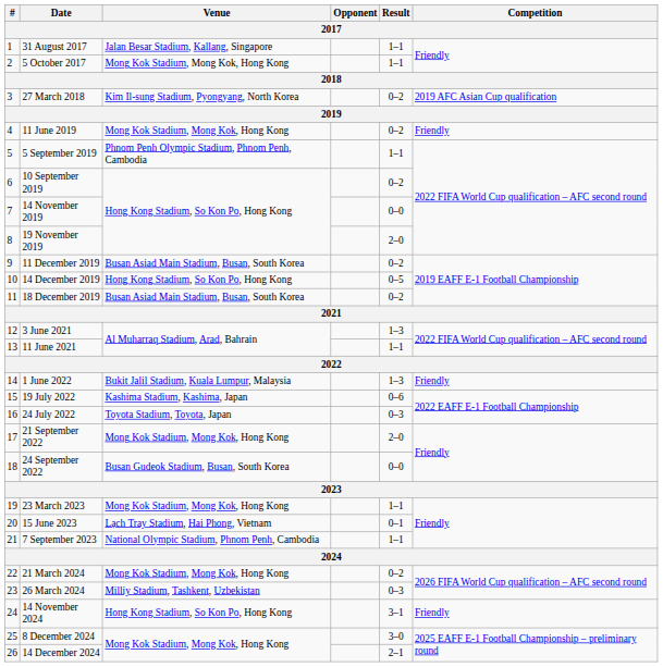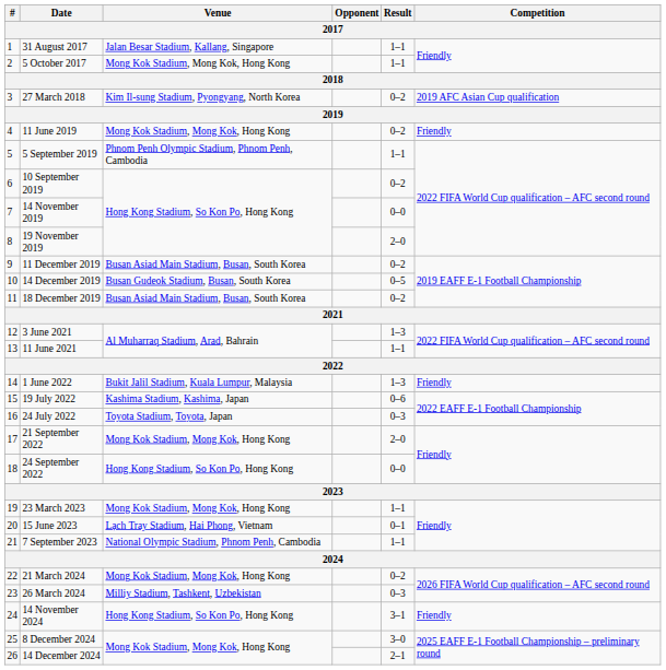 <table class="wikitable collapsible collapsed" style="font-size:85%; text-align: left;">
 <tr bgcolor="#CCCCCC" align="center">
 <th>#</th>
 <th>Date</th>
 <th>Venue</th>
 <th>Opponent</th>
 <th>Result</th>
 <th>Competition</th>
 </tr>
 <tr>
 <th colspan="6">2017</th>
 </tr>
 <tr>
 <td>1</td>
 <td>31 August 2017</td>
 <td><a href='#'>Jalan Besar Stadium</a>, <a href='#'>Kallang</a>, Singapore</td>
 <td></td>
 <td align=center>1–1</td>
 <td rowspan=2><a href='#'>Friendly</a></td>
 </tr>
 <tr>
 <td>2</td>
 <td>5 October 2017</td>
 <td><a href='#'>Mong Kok Stadium</a>, Mong Kok, Hong Kong</td>
 <td></td>
 <td align=center>1–1</td>
 </tr>
 <tr>
 <th colspan="6">2018</th>
 </tr>
 <tr>
 <td>3</td>
 <td>27 March 2018</td>
 <td><a href='#'>Kim Il-sung Stadium</a>, <a href='#'>Pyongyang</a>, North Korea</td>
 <td></td>
 <td align=center>0–2</td>
 <td><a href='#'>2019 AFC Asian Cup qualification</a></td>
 </tr>
 <tr>
 <th colspan="6">2019</th>
 </tr>
 <tr>
 <td>4</td>
 <td>11 June 2019</td>
 <td><a href='#'>Mong Kok Stadium</a>, <a href='#'>Mong Kok</a>, Hong Kong</td>
 <td></td>
 <td align=center>0–2</td>
 <td><a href='#'>Friendly</a></td>
 </tr>
 <tr>
 <td>5</td>
 <td>5 September 2019</td>
 <td><a href='#'>Phnom Penh Olympic Stadium</a>, <a href='#'>Phnom Penh</a>, Cambodia</td>
 <td></td>
 <td align=center>1–1</td>
 <td rowspan=4><a href='#'>2022 FIFA World Cup qualification – AFC second round</a></td>
 </tr>
 <tr>
 <td>6</td>
 <td>10 September 2019</td>
 <td rowspan=3><a href='#'>Hong Kong Stadium</a>, <a href='#'>So Kon Po</a>, Hong Kong</td>
 <td></td>
 <td align=center>0–2</td>
 </tr>
 <tr>
 <td>7</td>
 <td>14 November 2019</td>
 <td></td>
 <td align=center>0–0</td>
 </tr>
 <tr>
 <td>8</td>
 <td>19 November 2019</td>
 <td></td>
 <td align=center>2–0</td>
 </tr>
 <tr>
 <td>9</td>
 <td>11 December 2019</td>
 <td><a href='#'>Busan Asiad Main Stadium</a>, <a href='#'>Busan</a>, South Korea</td>
 <td></td>
 <td align=center>0–2</td>
 <td rowspan=3><a href='#'>2019 EAFF E-1 Football Championship</a></td>
 </tr>
 <tr>
 <td>10</td>
 <td>14 December 2019</td>
-<td><a href='#'>Hong Kong Stadium</a>, <a href='#'>So Kon Po</a>, Hong Kong</td>
+<td><a href='#'>Busan Gudeok Stadium</a>, <a href='#'>Busan</a>, South Korea</td>
 <td></td>
 <td align=center>0–5</td>
 </tr>
 <tr>
 <td>11</td>
 <td>18 December 2019</td>
 <td><a href='#'>Busan Asiad Main Stadium</a>, <a href='#'>Busan</a>, South Korea</td>
 <td></td>
 <td align=center>0–2</td>
 </tr>
 <tr>
 <th colspan="6">2021</th>
 </tr>
 <tr>
 <td>12</td>
 <td>3 June 2021</td>
 <td rowspan=2><a href='#'>Al Muharraq Stadium</a>, <a href='#'>Arad</a>, Bahrain</td>
 <td></td>
 <td align=center>1–3</td>
 <td rowspan=2><a href='#'>2022 FIFA World Cup qualification – AFC second round</a></td>
 </tr>
 <tr>
 <td>13</td>
 <td>11 June 2021</td>
 <td></td>
 <td align=center>1–1</td>
 </tr>
 <tr>
 <th colspan="6">2022</th>
 </tr>
 <tr>
 <td>14</td>
 <td>1 June 2022</td>
 <td><a href='#'>Bukit Jalil Stadium</a>, <a href='#'>Kuala Lumpur</a>, Malaysia</td>
 <td></td>
 <td align=center>1–3</td>
 <td><a href='#'>Friendly</a></td>
 </tr>
 <tr>
 <td>15</td>
 <td>19 July 2022</td>
 <td><a href='#'>Kashima Stadium</a>, <a href='#'>Kashima</a>, Japan</td>
 <td></td>
 <td align=center>0–6</td>
 <td rowspan=2><a href='#'>2022 EAFF E-1 Football Championship</a></td>
 </tr>
 <tr>
 <td>16</td>
 <td>24 July 2022</td>
 <td><a href='#'>Toyota Stadium</a>, <a href='#'>Toyota</a>, Japan</td>
 <td></td>
 <td align=center>0–3</td>
 </tr>
 <tr>
 <td>17</td>
 <td>21 September 2022</td>
 <td><a href='#'>Mong Kok Stadium</a>, <a href='#'>Mong Kok</a>, Hong Kong</td>
 <td></td>
 <td align=center>2–0</td>
 <td rowspan=2><a href='#'>Friendly</a></td>
 </tr>
 <tr>
 <td>18</td>
 <td>24 September 2022</td>
-<td><a href='#'>Busan Gudeok Stadium</a>, <a href='#'>Busan</a>, South Korea</td>
+<td><a href='#'>Hong Kong Stadium</a>, <a href='#'>So Kon Po</a>, Hong Kong</td>
 <td></td>
 <td align=center>0–0</td>
 </tr>
 <tr>
 <th colspan="6">2023</th>
 </tr>
 <tr>
 <td>19</td>
 <td>23 March 2023</td>
 <td><a href='#'>Mong Kok Stadium</a>, <a href='#'>Mong Kok</a>, Hong Kong</td>
 <td></td>
 <td align=center>1–1</td>
 <td rowspan=3><a href='#'>Friendly</a></td>
 </tr>
 <tr>
 <td>20</td>
 <td>15 June 2023</td>
 <td><a href='#'>Lạch Tray Stadium</a>, <a href='#'>Hai Phong</a>, Vietnam</td>
 <td></td>
 <td align=center>0–1</td>
 </tr>
 <tr>
 <td>21</td>
 <td>7 September 2023</td>
 <td><a href='#'>National Olympic Stadium</a>, <a href='#'>Phnom Penh</a>, Cambodia</td>
 <td></td>
 <td align=center>1–1</td>
 </tr>
 <tr>
 <th colspan="6">2024</th>
 </tr>
 <tr>
 <td>22</td>
 <td>21 March 2024</td>
 <td><a href='#'>Mong Kok Stadium</a>, <a href='#'>Mong Kok</a>, Hong Kong</td>
 <td></td>
 <td align=center>0–2</td>
 <td rowspan=2><a href='#'>2026 FIFA World Cup qualification – AFC second round</a></td>
 </tr>
 <tr>
 <td>23</td>
 <td>26 March 2024</td>
 <td><a href='#'>Milliy Stadium</a>, <a href='#'>Tashkent</a>, <a href='#'>Uzbekistan</a></td>
 <td></td>
 <td align=center>0–3</td>
 </tr>
 <tr>
 <td>24</td>
 <td>14 November 2024</td>
 <td><a href='#'>Hong Kong Stadium</a>, <a href='#'>So Kon Po</a>, Hong Kong</td>
 <td></td>
 <td align=center>3–1</td>
 <td><a href='#'>Friendly</a></td>
 </tr>
 <tr>
 <td>25</td>
 <td>8 December 2024</td>
 <td rowspan=2><a href='#'>Mong Kok Stadium</a>, <a href='#'>Mong Kok</a>, Hong Kong</td>
 <td></td>
 <td align=center>3–0</td>
 <td rowspan=2><a href='#'>2025 EAFF E-1 Football Championship – preliminary round</a></td>
 </tr>
 <tr>
 <td>26</td>
 <td>14 December 2024</td>
 <td></td>
 <td align=center>2–1</td>
 </tr>
 </table>
